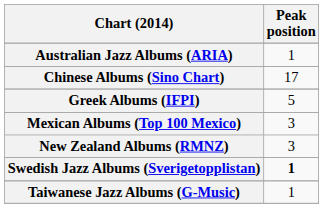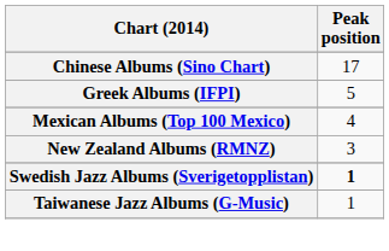 <table class="wikitable sortable plainrowheaders" style="text-align:center">
 <tr>
 <th scope="col">Chart (2014)</th>
 <th scope="col">Peak<br>position</th>
 </tr>
 <tr>
 </tr>
 <tr>
-</tr>
-<tr>
-<th scope="row">Australian Jazz Albums (<a href='#'>ARIA</a>)</th>
-<td>1</td>
 </tr>
 <tr>
 </tr>
 <tr>
 </tr>
 <tr>
 </tr>
 <tr>
 </tr>
 <tr>
 </tr>
 <tr>
 <th scope="row">Chinese Albums (<a href='#'>Sino Chart</a>)</th>
 <td>17</td>
 </tr>
 <tr>
 </tr>
 <tr>
 </tr>
 <tr>
 </tr>
 <tr>
 </tr>
 <tr>
 </tr>
 <tr>
 </tr>
 <tr>
 </tr>
 <tr>
 <th scope="row">Greek Albums (<a href='#'>IFPI</a>)</th>
 <td>5</td>
 </tr>
 <tr>
 </tr>
 <tr>
 </tr>
 <tr>
 </tr>
 <tr>
 </tr>
 <tr>
 <th scope="row">Mexican Albums (<a href='#'>Top 100 Mexico</a>)</th>
-<td>3</td>
+<td>4</td>
 </tr>
 <tr>
 <th scope="row">New Zealand Albums (<a href='#'>RMNZ</a>)</th>
 <td>3</td>
 </tr>
 <tr>
 </tr>
 <tr>
 </tr>
 <tr>
 </tr>
 <tr>
 </tr>
 <tr>
 </tr>
 <tr>
 <th scope="row">Swedish Jazz Albums (<a href='#'>Sverigetopplistan</a>)</th>
 <td><strong>1</strong></td>
 </tr>
 <tr>
 </tr>
 <tr>
 <th scope="row">Taiwanese Jazz Albums (<a href='#'>G-Music</a>)</th>
 <td>1</td>
 </tr>
 <tr>
 </tr>
 <tr>
 </tr>
 <tr>
 </tr>
 <tr>
 </tr>
 <tr>
 </tr>
 </table>
